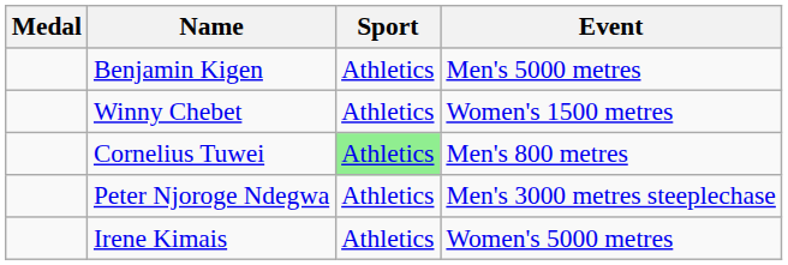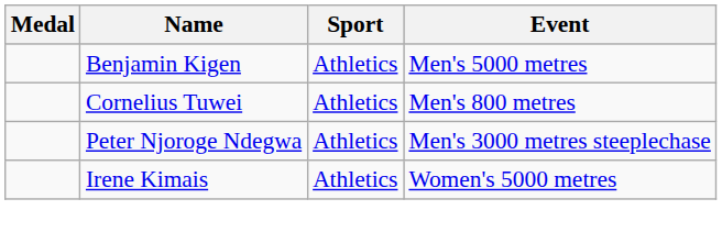 <table class="wikitable sortable" style="font-size: 95%;">
 <tr>
 <th>Medal</th>
 <th>Name</th>
 <th>Sport</th>
 <th>Event</th>
 </tr>
 <tr>
 <td></td>
 <td><a href='#'>Benjamin Kigen</a></td>
 <td><a href='#'>Athletics</a></td>
 <td><a href='#'>Men's 5000 metres</a></td>
 </tr>
 <tr>
 <td></td>
-<td><a href='#'>Winny Chebet</a></td>
+<td><a href='#'>Cornelius Tuwei</a></td>
 <td><a href='#'>Athletics</a></td>
-<td><a href='#'>Women's 1500 metres</a></td>
-</tr>
-<tr>
-<td></td>
-<td><a href='#'>Cornelius Tuwei</a></td>
-<td style="background: lightgreen;"><a href='#'>Athletics</a></td>
 <td><a href='#'>Men's 800 metres</a></td>
 </tr>
 <tr>
 <td></td>
 <td><a href='#'>Peter Njoroge Ndegwa</a></td>
 <td><a href='#'>Athletics</a></td>
 <td><a href='#'>Men's 3000 metres steeplechase</a></td>
 </tr>
 <tr>
 <td></td>
 <td><a href='#'>Irene Kimais</a></td>
 <td><a href='#'>Athletics</a></td>
 <td><a href='#'>Women's 5000 metres</a></td>
 </tr>
 </table>
